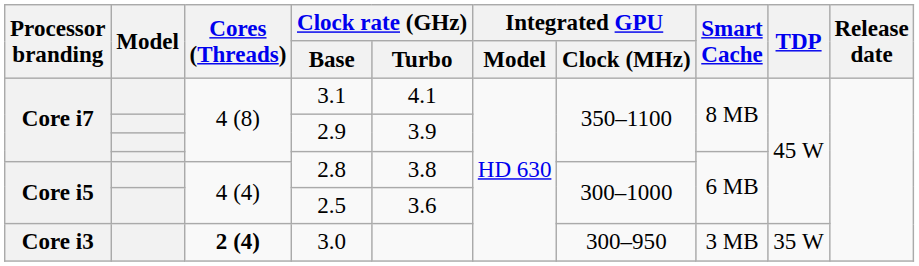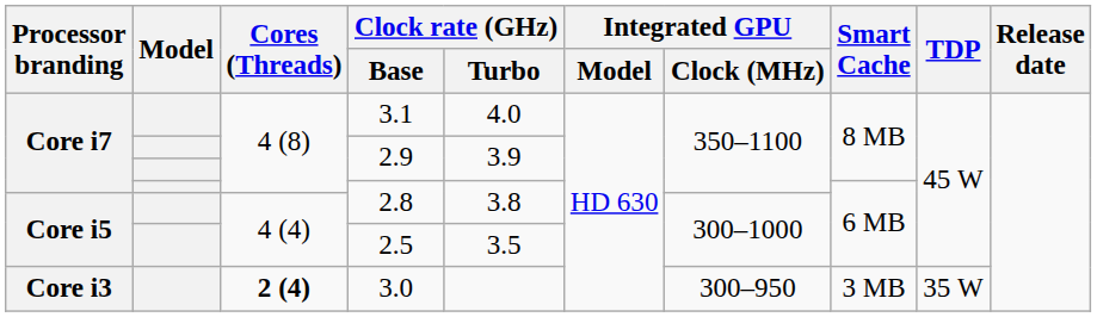 <table class="wikitable sortable nowrap" style="text-align: center;">
 <tr>
 <th class="unsortable" rowspan="2">Processor<br>branding</th>
 <th rowspan="2">Model</th>
 <th class="unsortable" rowspan="2"><a href='#'>Cores</a><br>(<a href='#'>Threads</a>)</th>
 <th colspan="2"><a href='#'>Clock rate</a> (GHz)</th>
 <th colspan="2">Integrated <a href='#'>GPU</a></th>
 <th class="unsortable" rowspan="2"><a href='#'>Smart<br>Cache</a></th>
 <th rowspan="2"><a href='#'>TDP</a></th>
 <th rowspan="2">Release<br>date</th>
 </tr>
 <tr>
 <th class="unsortable">Base</th>
 <th class="unsortable">Turbo</th>
 <th class="unsortable">Model</th>
 <th class="unsortable">Clock (MHz)</th>
 </tr>
 <tr>
 <th rowspan=4>Core i7</th>
 <th style="text-align:left;" data-sort-value="sku7"></th>
 <td rowspan=4>4 (8)</td>
 <td>3.1</td>
-<td>4.1</td>
+<td>4.0</td>
 <td rowspan=7><a href='#'>HD 630</a></td>
 <td rowspan=4>350–1100</td>
 <td rowspan=3>8 MB</td>
 <td rowspan=6>45 W</td>
 <td rowspan=7></td>
 </tr>
 <tr>
 <th style="text-align:left;" data-sort-value="sku6"></th>
 <td rowspan=2>2.9</td>
 <td rowspan=2>3.9</td>
 </tr>
 <tr>
 <th style="text-align:left;" data-sort-value="sku5"></th>
 </tr>
 <tr>
 <th style="text-align:left;" data-sort-value="sku4"></th>
 <td rowspan=2>2.8</td>
 <td rowspan=2>3.8</td>
 <td rowspan=3>6 MB</td>
 </tr>
 <tr>
 <th rowspan=2>Core i5</th>
 <th style="text-align:left;" data-sort-value="sku3"></th>
 <td rowspan=2>4 (4)</td>
 <td rowspan=2>300–1000</td>
 </tr>
 <tr>
 <th style="text-align:left;" data-sort-value="sku2"></th>
 <td>2.5</td>
-<td>3.6</td>
+<td>3.5</td>
 </tr>
 <tr>
 <th rowspan=1>Core i3</th>
 <th style="text-align:left;" data-sort-value="sku1"></th>
 <td><strong>2 (4)</strong></td>
 <td>3.0</td>
 <td></td>
 <td>300–950</td>
 <td>3 MB</td>
 <td>35 W</td>
 </tr>
 </table>
